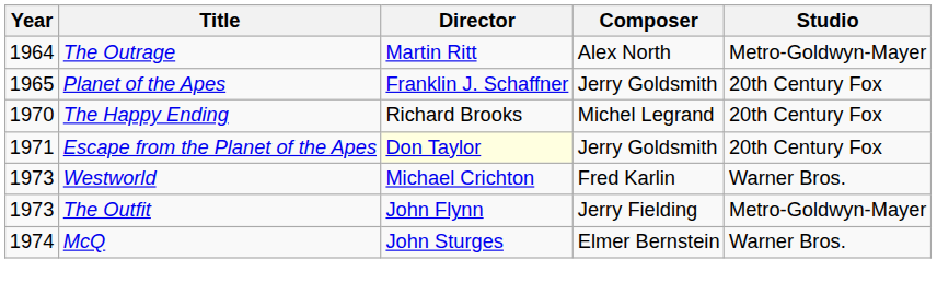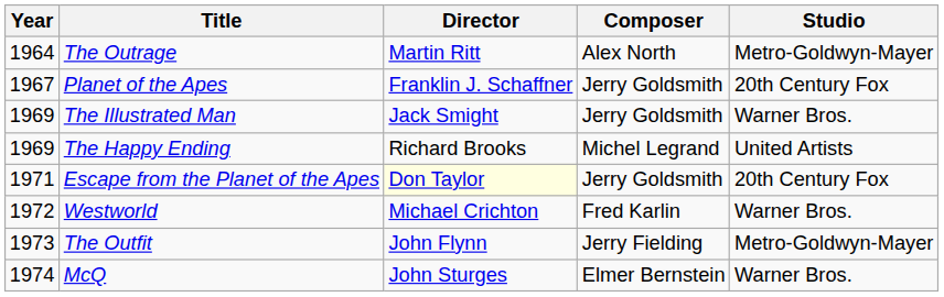 <table class="wikitable sortable">
 <tr>
 <th>Year</th>
 <th>Title</th>
 <th>Director</th>
 <th>Composer</th>
 <th>Studio</th>
 </tr>
 <tr>
 <td>1964</td>
 <td><em><a href='#'>The Outrage</a></em></td>
 <td><a href='#'>Martin Ritt</a></td>
 <td>Alex North</td>
 <td>Metro-Goldwyn-Mayer</td>
 </tr>
 <tr>
-<td>1965</td>
+<td>1967</td>
 <td><em><a href='#'>Planet of the Apes</a></em></td>
 <td><a href='#'>Franklin J. Schaffner</a></td>
 <td>Jerry Goldsmith</td>
 <td>20th Century Fox</td>
 </tr>
 <tr>
-<td>1970</td>
+<td>1969</td>
+<td><em><a href='#'>The Illustrated Man</a></em></td>
+<td><a href='#'>Jack Smight</a></td>
+<td>Jerry Goldsmith</td>
+<td>Warner Bros.</td>
+</tr>
+<tr>
+<td>1969</td>
 <td><em><a href='#'>The Happy Ending</a></em></td>
 <td>Richard Brooks</td>
 <td>Michel Legrand</td>
-<td>20th Century Fox</td>
+<td>United Artists</td>
 </tr>
 <tr>
 <td>1971</td>
 <td><em><a href='#'>Escape from the Planet of the Apes</a></em></td>
 <td style="background: lightyellow;"><a href='#'>Don Taylor</a></td>
 <td>Jerry Goldsmith</td>
 <td>20th Century Fox</td>
 </tr>
 <tr>
-<td>1973</td>
+<td>1972</td>
 <td><em><a href='#'>Westworld</a></em></td>
 <td><a href='#'>Michael Crichton</a></td>
 <td>Fred Karlin</td>
 <td>Warner Bros.</td>
 </tr>
 <tr>
 <td>1973</td>
 <td><em><a href='#'>The Outfit</a></em></td>
 <td><a href='#'>John Flynn</a></td>
 <td>Jerry Fielding</td>
 <td>Metro-Goldwyn-Mayer</td>
 </tr>
 <tr>
 <td>1974</td>
 <td><em><a href='#'>McQ</a></em></td>
 <td><a href='#'>John Sturges</a></td>
 <td>Elmer Bernstein</td>
 <td>Warner Bros.</td>
 </tr>
 </table>
